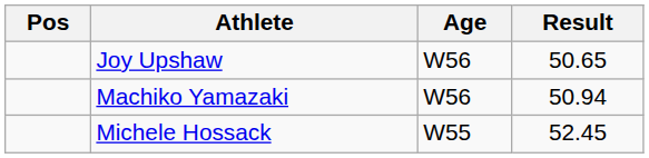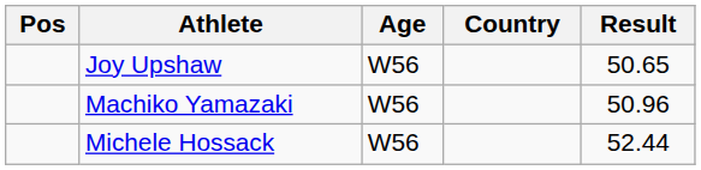 <table class="wikitable"  style="text-align:center; width:50%;">
 <tr>
 <th>Pos</th>
 <th>Athlete</th>
 <th>Age</th>
+<th>Country</th>
 <th>Result</th>
 </tr>
 <tr>
 <td align=center></td>
 <td align=left><a href='#'>Joy Upshaw</a></td>
 <td align=left>W56</td>
+<td align=left></td>
 <td>50.65</td>
 </tr>
 <tr>
 <td align=center></td>
 <td align=left><a href='#'>Machiko Yamazaki</a></td>
 <td align=left>W56</td>
-<td>50.94</td>
+<td align=left></td>
+<td>50.96</td>
 </tr>
 <tr>
 <td align=center></td>
 <td align=left><a href='#'>Michele Hossack</a></td>
-<td align=left>W55</td>
-<td>52.45</td>
+<td align=left>W56</td>
+<td align=left></td>
+<td>52.44</td>
 </tr>
 </table>
